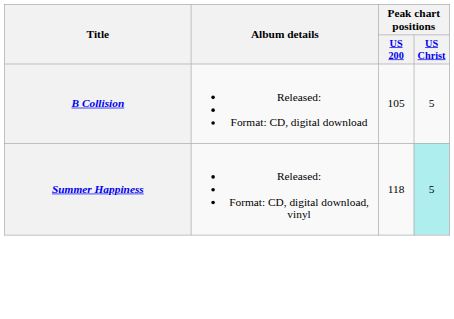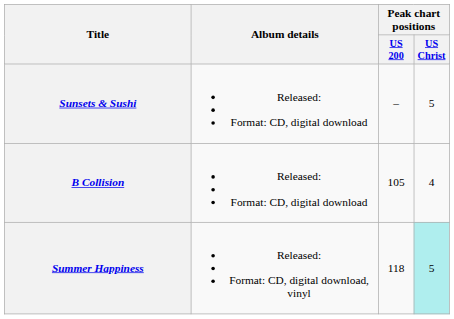 <table class="wikitable plainrowheaders" style="text-align:center;">
 <tr>
 <th scope="col" rowspan="2" style="width:16em;">Title</th>
 <th scope="col" rowspan="2" style="width:16em;">Album details</th>
 <th scope="col" colspan="2">Peak chart positions</th>
 </tr>
 <tr>
 <th style="width:3em; font-size:90%"><a href='#'>US<br>200</a><br></th>
 <th style="width:3em; font-size:90%"><a href='#'>US<br>Christ</a><br></th>
 </tr>
 <tr>
+<th scope="row"><em><a href='#'>Sunsets & Sushi</a></em></th>
+<td><br><ul><li>Released: </li><li></li><li>Format: CD, digital download</li></ul></td>
+<td>–</td>
+<td>5</td>
+</tr>
+<tr>
 <th scope="row"><em><a href='#'>B Collision</a></em></th>
 <td><br><ul><li>Released: </li><li></li><li>Format: CD, digital download</li></ul></td>
 <td>105</td>
-<td>5</td>
+<td>4</td>
 </tr>
 <tr>
 <th scope="row"><em><a href='#'>Summer Happiness</a></em></th>
 <td><br><ul><li>Released: </li><li></li><li>Format: CD, digital download, vinyl</li></ul></td>
 <td>118</td>
 <td style="background: paleturquoise;">5</td>
 </tr>
 </table>
